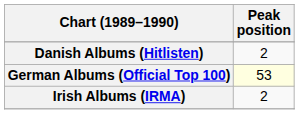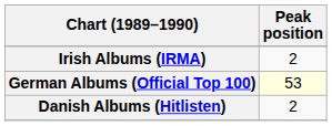 <table class="wikitable sortable plainrowheaders">
 <tr>
 <th>Chart (1989–1990)</th>
 <th>Peak<br>position</th>
 </tr>
 <tr>
 </tr>
 <tr>
-<th scope="row">Danish Albums (<a href='#'>Hitlisten</a>)</th>
+<th scope="row">Irish Albums (<a href='#'>IRMA</a>)</th>
 <td style="text-align:center;">2</td>
 </tr>
 <tr>
 <th scope="row">German Albums (<a href='#'>Official Top 100</a>)</th>
 <td style="background: lightyellow; text-align:center;">53</td>
 </tr>
 <tr>
-<th scope="row">Irish Albums (<a href='#'>IRMA</a>)</th>
+<th scope="row">Danish Albums (<a href='#'>Hitlisten</a>)</th>
 <td style="text-align:center;">2</td>
 </tr>
 <tr>
 </tr>
 <tr>
 </tr>
 </table>
